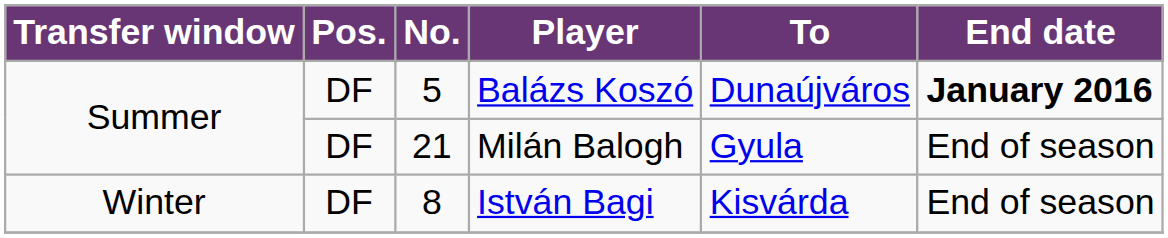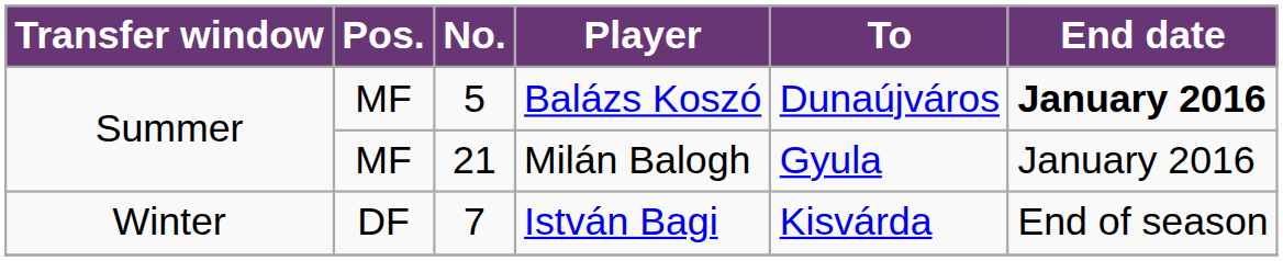 <table class="wikitable plainrowheaders sortable">
 <tr>
 <th style="background-color:#683675; color:#FFFFFF">Transfer window</th>
 <th style="background-color:#683675; color:#FFFFFF">Pos.</th>
 <th style="background-color:#683675; color:#FFFFFF">No.</th>
 <th style="background-color:#683675; color:#FFFFFF">Player</th>
 <th style="background-color:#683675; color:#FFFFFF">To</th>
 <th style="background-color:#683675; color:#FFFFFF">End date</th>
 </tr>
 <tr>
 <td rowspan="2" style="text-align:center;">Summer</td>
-<td style="text-align:center;">DF</td>
+<td style="text-align:center;">MF</td>
 <td style="text-align:center;">5</td>
 <td style="text-align:left;"> <a href='#'>Balázs Koszó</a></td>
 <td style="text-align:left;"><a href='#'>Dunaújváros</a></td>
 <td style="text-align:left;"><strong>January 2016</strong></td>
 </tr>
 <tr>
-<td style="text-align:center;">DF</td>
+<td style="text-align:center;">MF</td>
 <td style="text-align:center;">21</td>
 <td style="text-align:left;"> Milán Balogh</td>
 <td style="text-align:left;"><a href='#'>Gyula</a></td>
-<td style="text-align:left;">End of season</td>
+<td style="text-align:left;">January 2016</td>
 </tr>
 <tr>
 <td style="text-align:center;">Winter</td>
 <td style="text-align:center;">DF</td>
-<td style="text-align:center;">8</td>
+<td style="text-align:center;">7</td>
 <td style="text-align:left;"> <a href='#'>István Bagi</a></td>
 <td style="text-align:left;"><a href='#'>Kisvárda</a></td>
 <td style="text-align:left;">End of season</td>
 </tr>
 <tr>
 </tr>
 </table>
